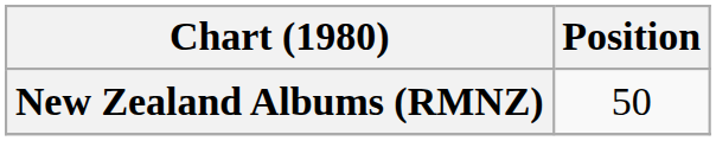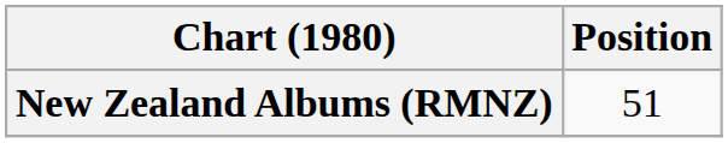 <table class="wikitable plainrowheaders" style="text-align:center">
 <tr>
 <th scope="col">Chart (1980)</th>
 <th scope="col">Position</th>
 </tr>
 <tr>
 <th scope="row">New Zealand Albums (RMNZ)</th>
-<td>50</td>
+<td>51</td>
 </tr>
 <tr>
 </tr>
 </table>
